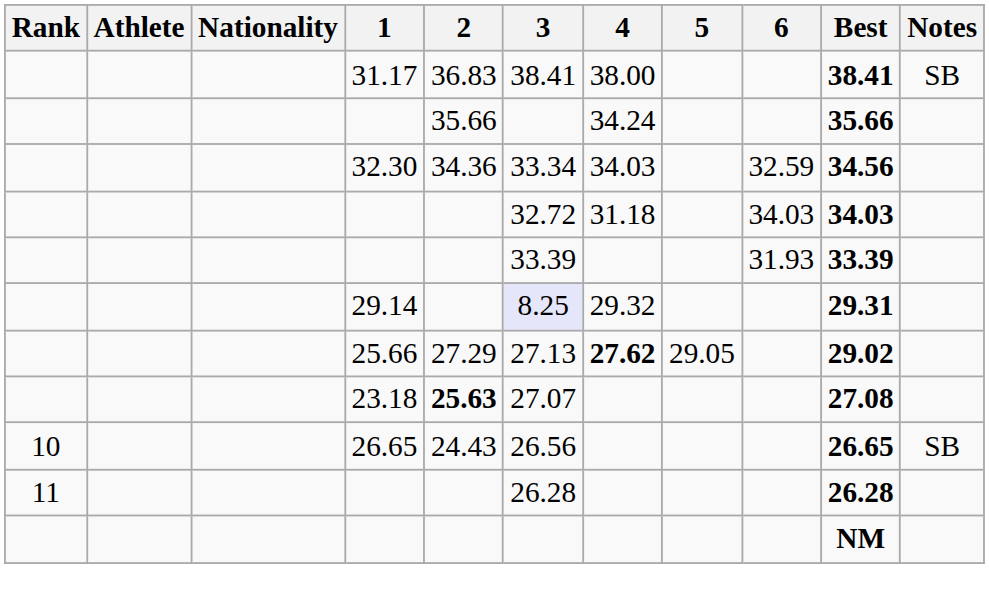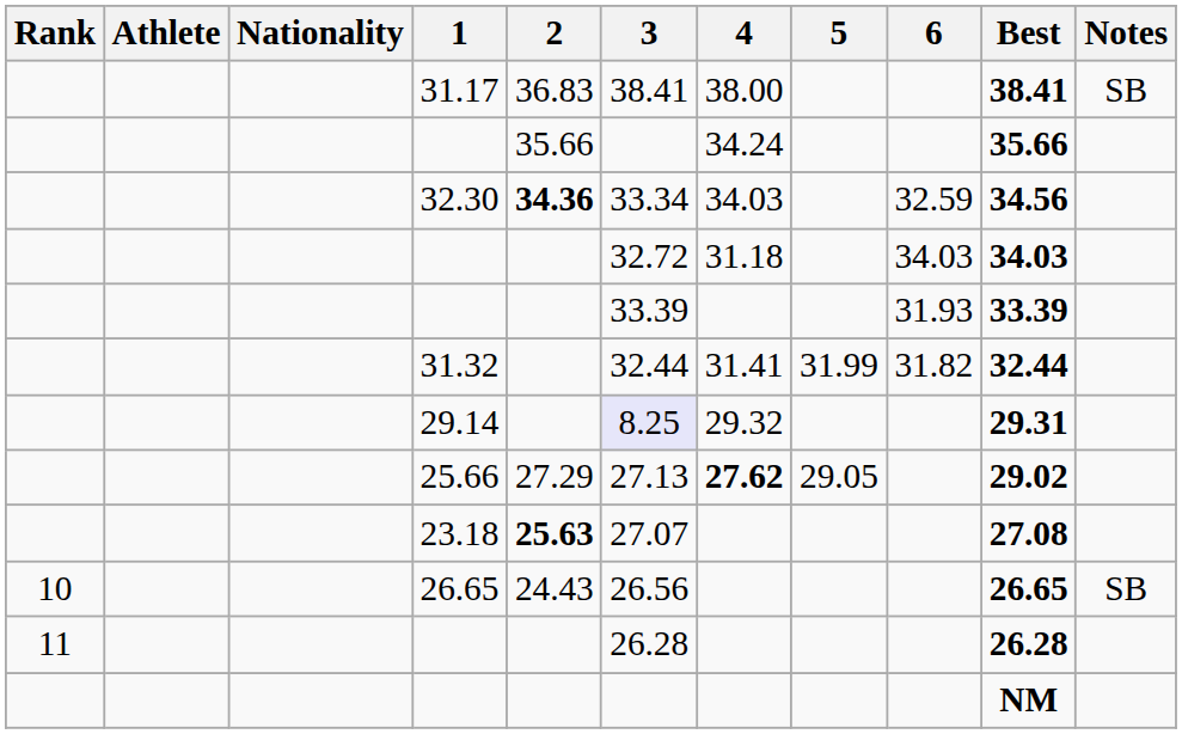 <table class="wikitable sortable" style="text-align:center">
 <tr>
 <th>Rank</th>
 <th>Athlete</th>
 <th>Nationality</th>
 <th>1</th>
 <th>2</th>
 <th>3</th>
 <th>4</th>
 <th>5</th>
 <th>6</th>
 <th>Best</th>
 <th>Notes</th>
 </tr>
 <tr>
 <td></td>
 <td align=left></td>
 <td align="left"></td>
 <td>31.17</td>
 <td>36.83</td>
 <td>38.41</td>
 <td>38.00</td>
 <td></td>
 <td></td>
 <td><strong>38.41</strong></td>
 <td>SB</td>
 </tr>
 <tr>
 <td></td>
 <td align=left></td>
 <td align="left"></td>
 <td></td>
 <td>35.66</td>
 <td></td>
 <td>34.24</td>
 <td></td>
 <td></td>
 <td><strong>35.66</strong></td>
 <td></td>
 </tr>
 <tr>
 <td></td>
 <td align=left></td>
 <td align="left"></td>
 <td>32.30</td>
-<td>34.36</td>
+<td><strong>34.36</strong></td>
 <td>33.34</td>
 <td>34.03</td>
 <td></td>
 <td>32.59</td>
 <td><strong>34.56</strong></td>
 <td></td>
 </tr>
 <tr>
 <td></td>
 <td align=left></td>
 <td align="left"></td>
 <td></td>
 <td></td>
 <td>32.72</td>
 <td>31.18</td>
 <td></td>
 <td>34.03</td>
 <td><strong>34.03</strong></td>
 <td></td>
 </tr>
 <tr>
 <td></td>
 <td align=left></td>
 <td align="left"></td>
 <td></td>
 <td></td>
 <td>33.39</td>
 <td></td>
 <td></td>
 <td>31.93</td>
 <td><strong>33.39</strong></td>
+<td></td>
+</tr>
+<tr>
+<td></td>
+<td align=left></td>
+<td align="left"></td>
+<td>31.32</td>
+<td></td>
+<td>32.44</td>
+<td>31.41</td>
+<td>31.99</td>
+<td>31.82</td>
+<td><strong>32.44</strong></td>
 <td></td>
 </tr>
 <tr>
 <td></td>
 <td align=left></td>
 <td align="left"></td>
 <td>29.14</td>
 <td></td>
 <td style="background: lavender;">8.25</td>
 <td>29.32</td>
 <td></td>
 <td></td>
 <td><strong>29.31</strong></td>
 <td></td>
 </tr>
 <tr>
 <td></td>
 <td align=left></td>
 <td align="left"></td>
 <td>25.66</td>
 <td>27.29</td>
 <td>27.13</td>
 <td><strong>27.62</strong></td>
 <td>29.05</td>
 <td></td>
 <td><strong>29.02</strong></td>
 <td></td>
 </tr>
 <tr>
 <td></td>
 <td align=left></td>
 <td align="left"></td>
 <td>23.18</td>
 <td><strong>25.63</strong></td>
 <td>27.07</td>
 <td></td>
 <td></td>
 <td></td>
 <td><strong>27.08</strong></td>
 <td></td>
 </tr>
 <tr>
 <td>10</td>
 <td align=left></td>
 <td align="left"></td>
 <td>26.65</td>
 <td>24.43</td>
 <td>26.56</td>
 <td></td>
 <td></td>
 <td></td>
 <td><strong>26.65 </strong></td>
 <td>SB</td>
 </tr>
 <tr>
 <td>11</td>
 <td align=left></td>
 <td align="left"></td>
 <td></td>
 <td></td>
 <td>26.28</td>
 <td></td>
 <td></td>
 <td></td>
 <td><strong>26.28</strong></td>
 <td></td>
 </tr>
 <tr>
 <td></td>
 <td align=left></td>
 <td align="left"></td>
 <td></td>
 <td></td>
 <td></td>
 <td></td>
 <td></td>
 <td></td>
 <td><strong>NM</strong></td>
 <td></td>
 </tr>
 </table>
